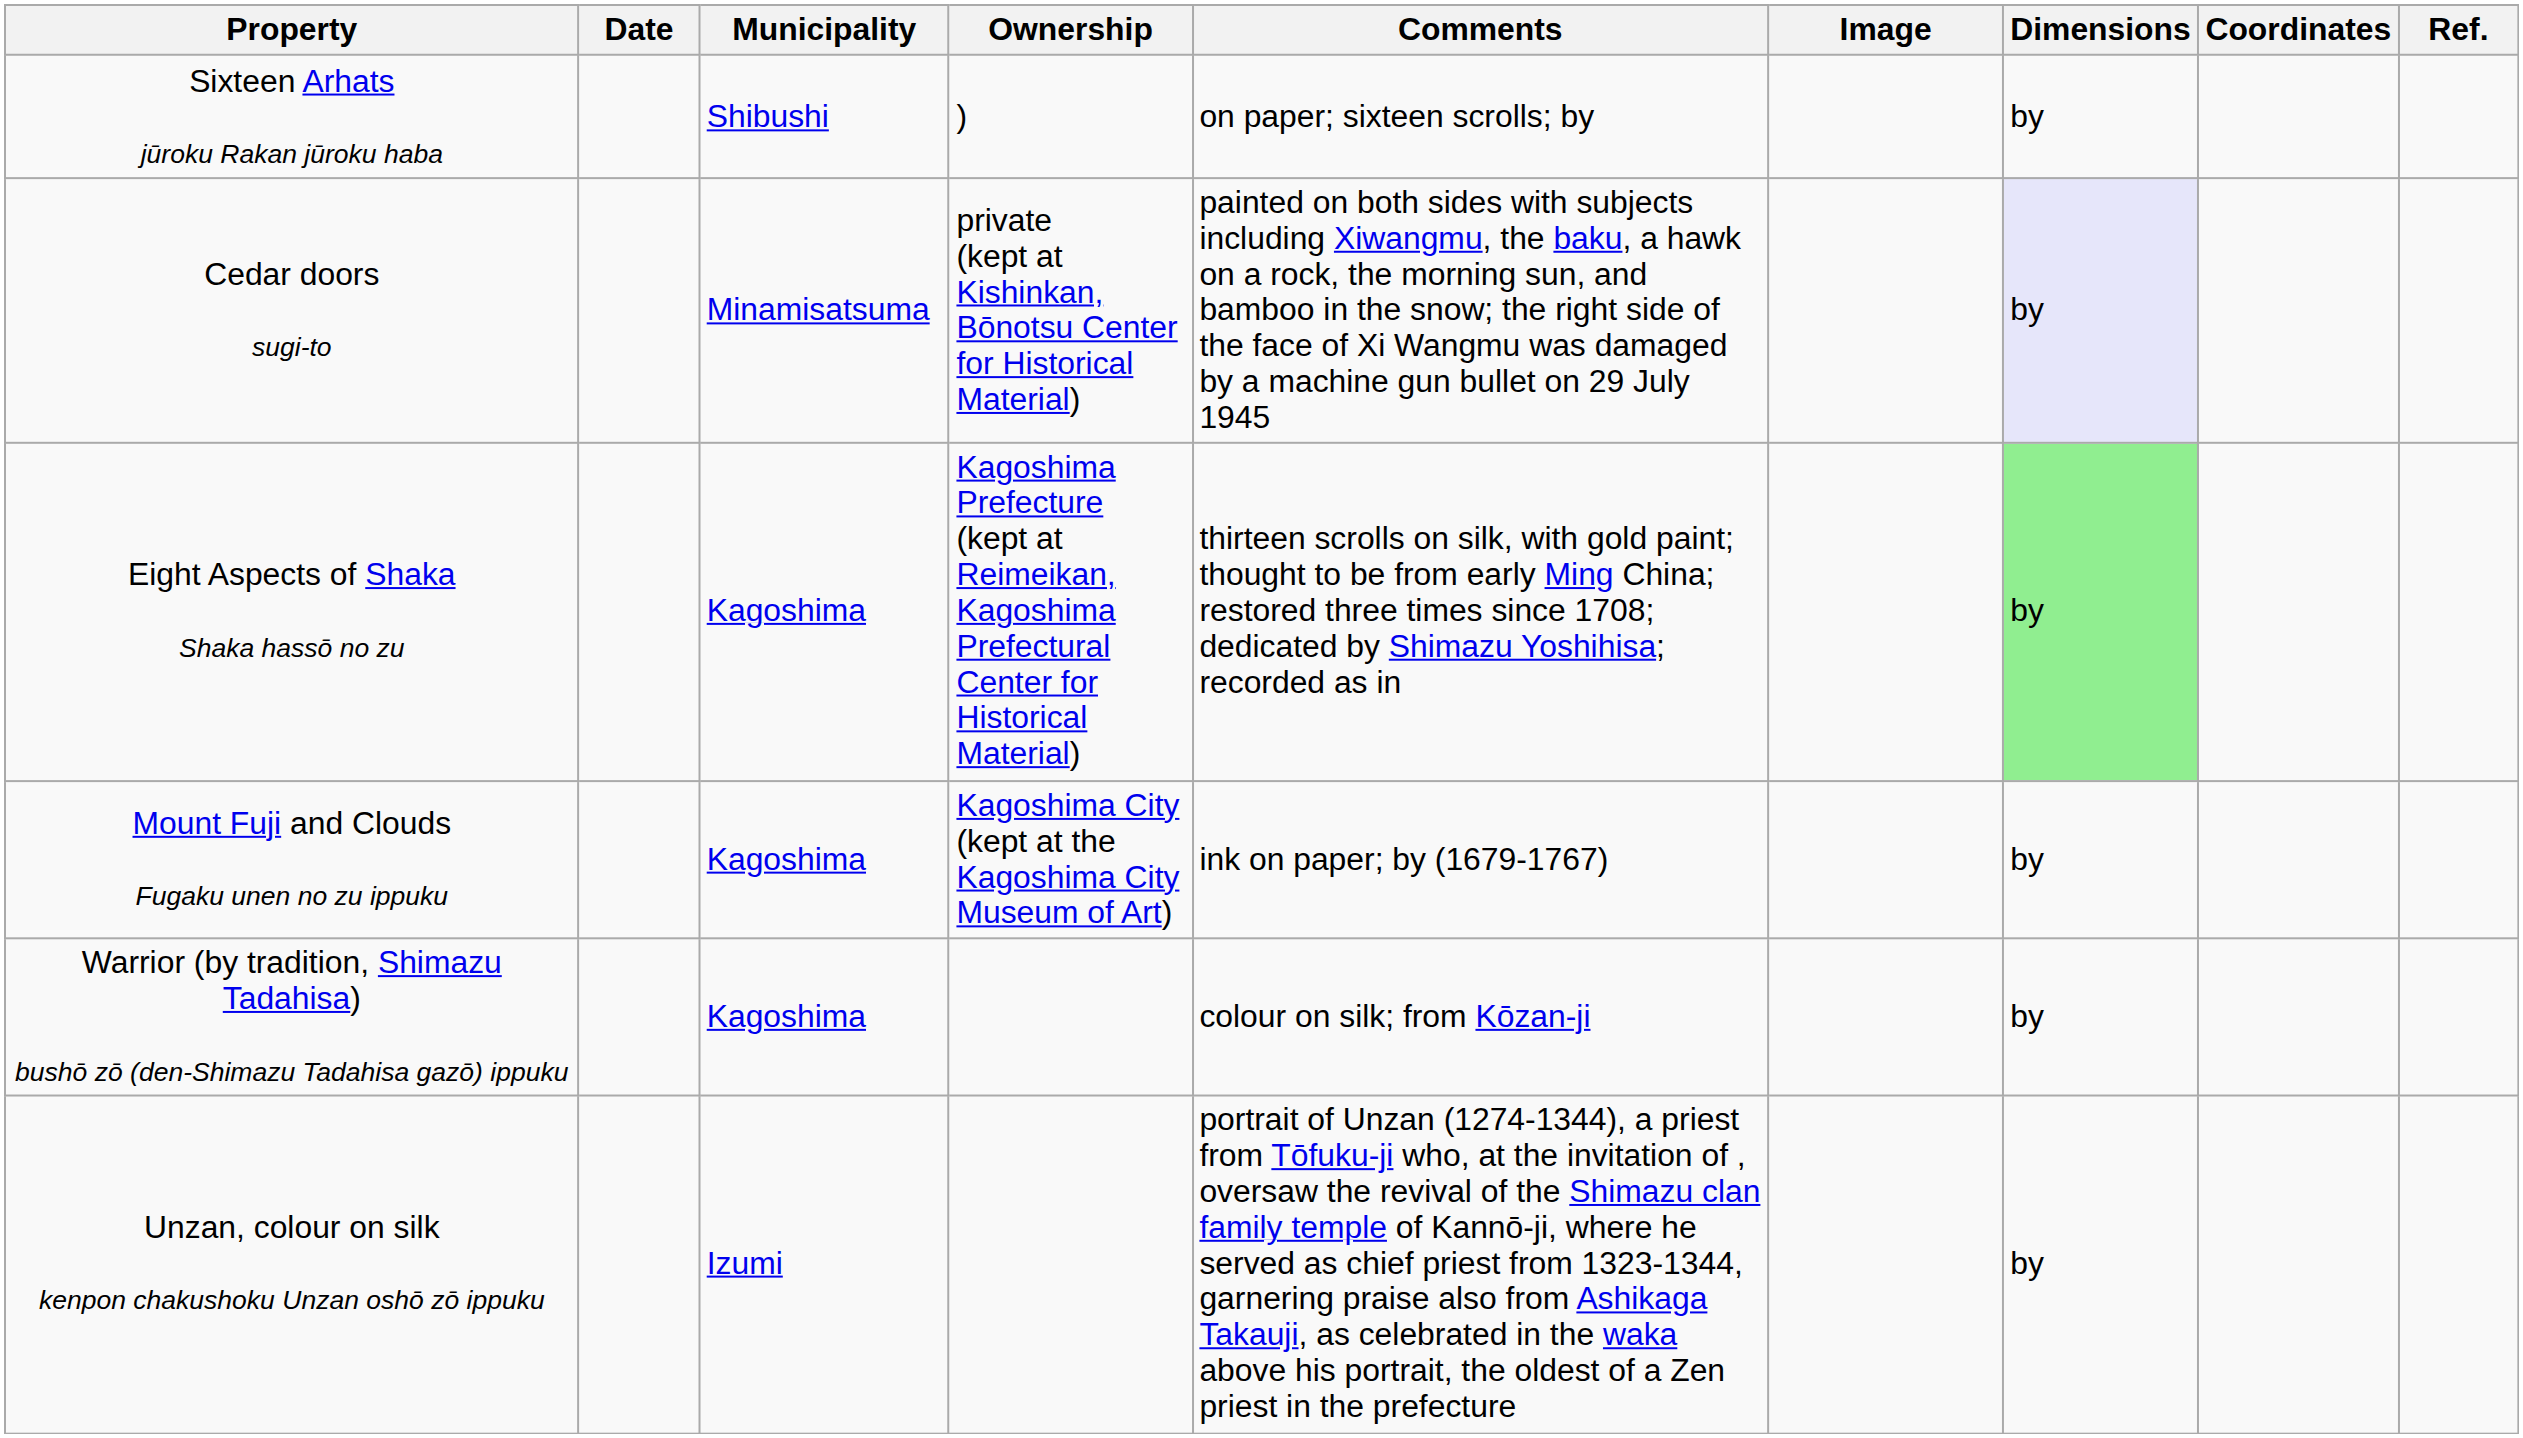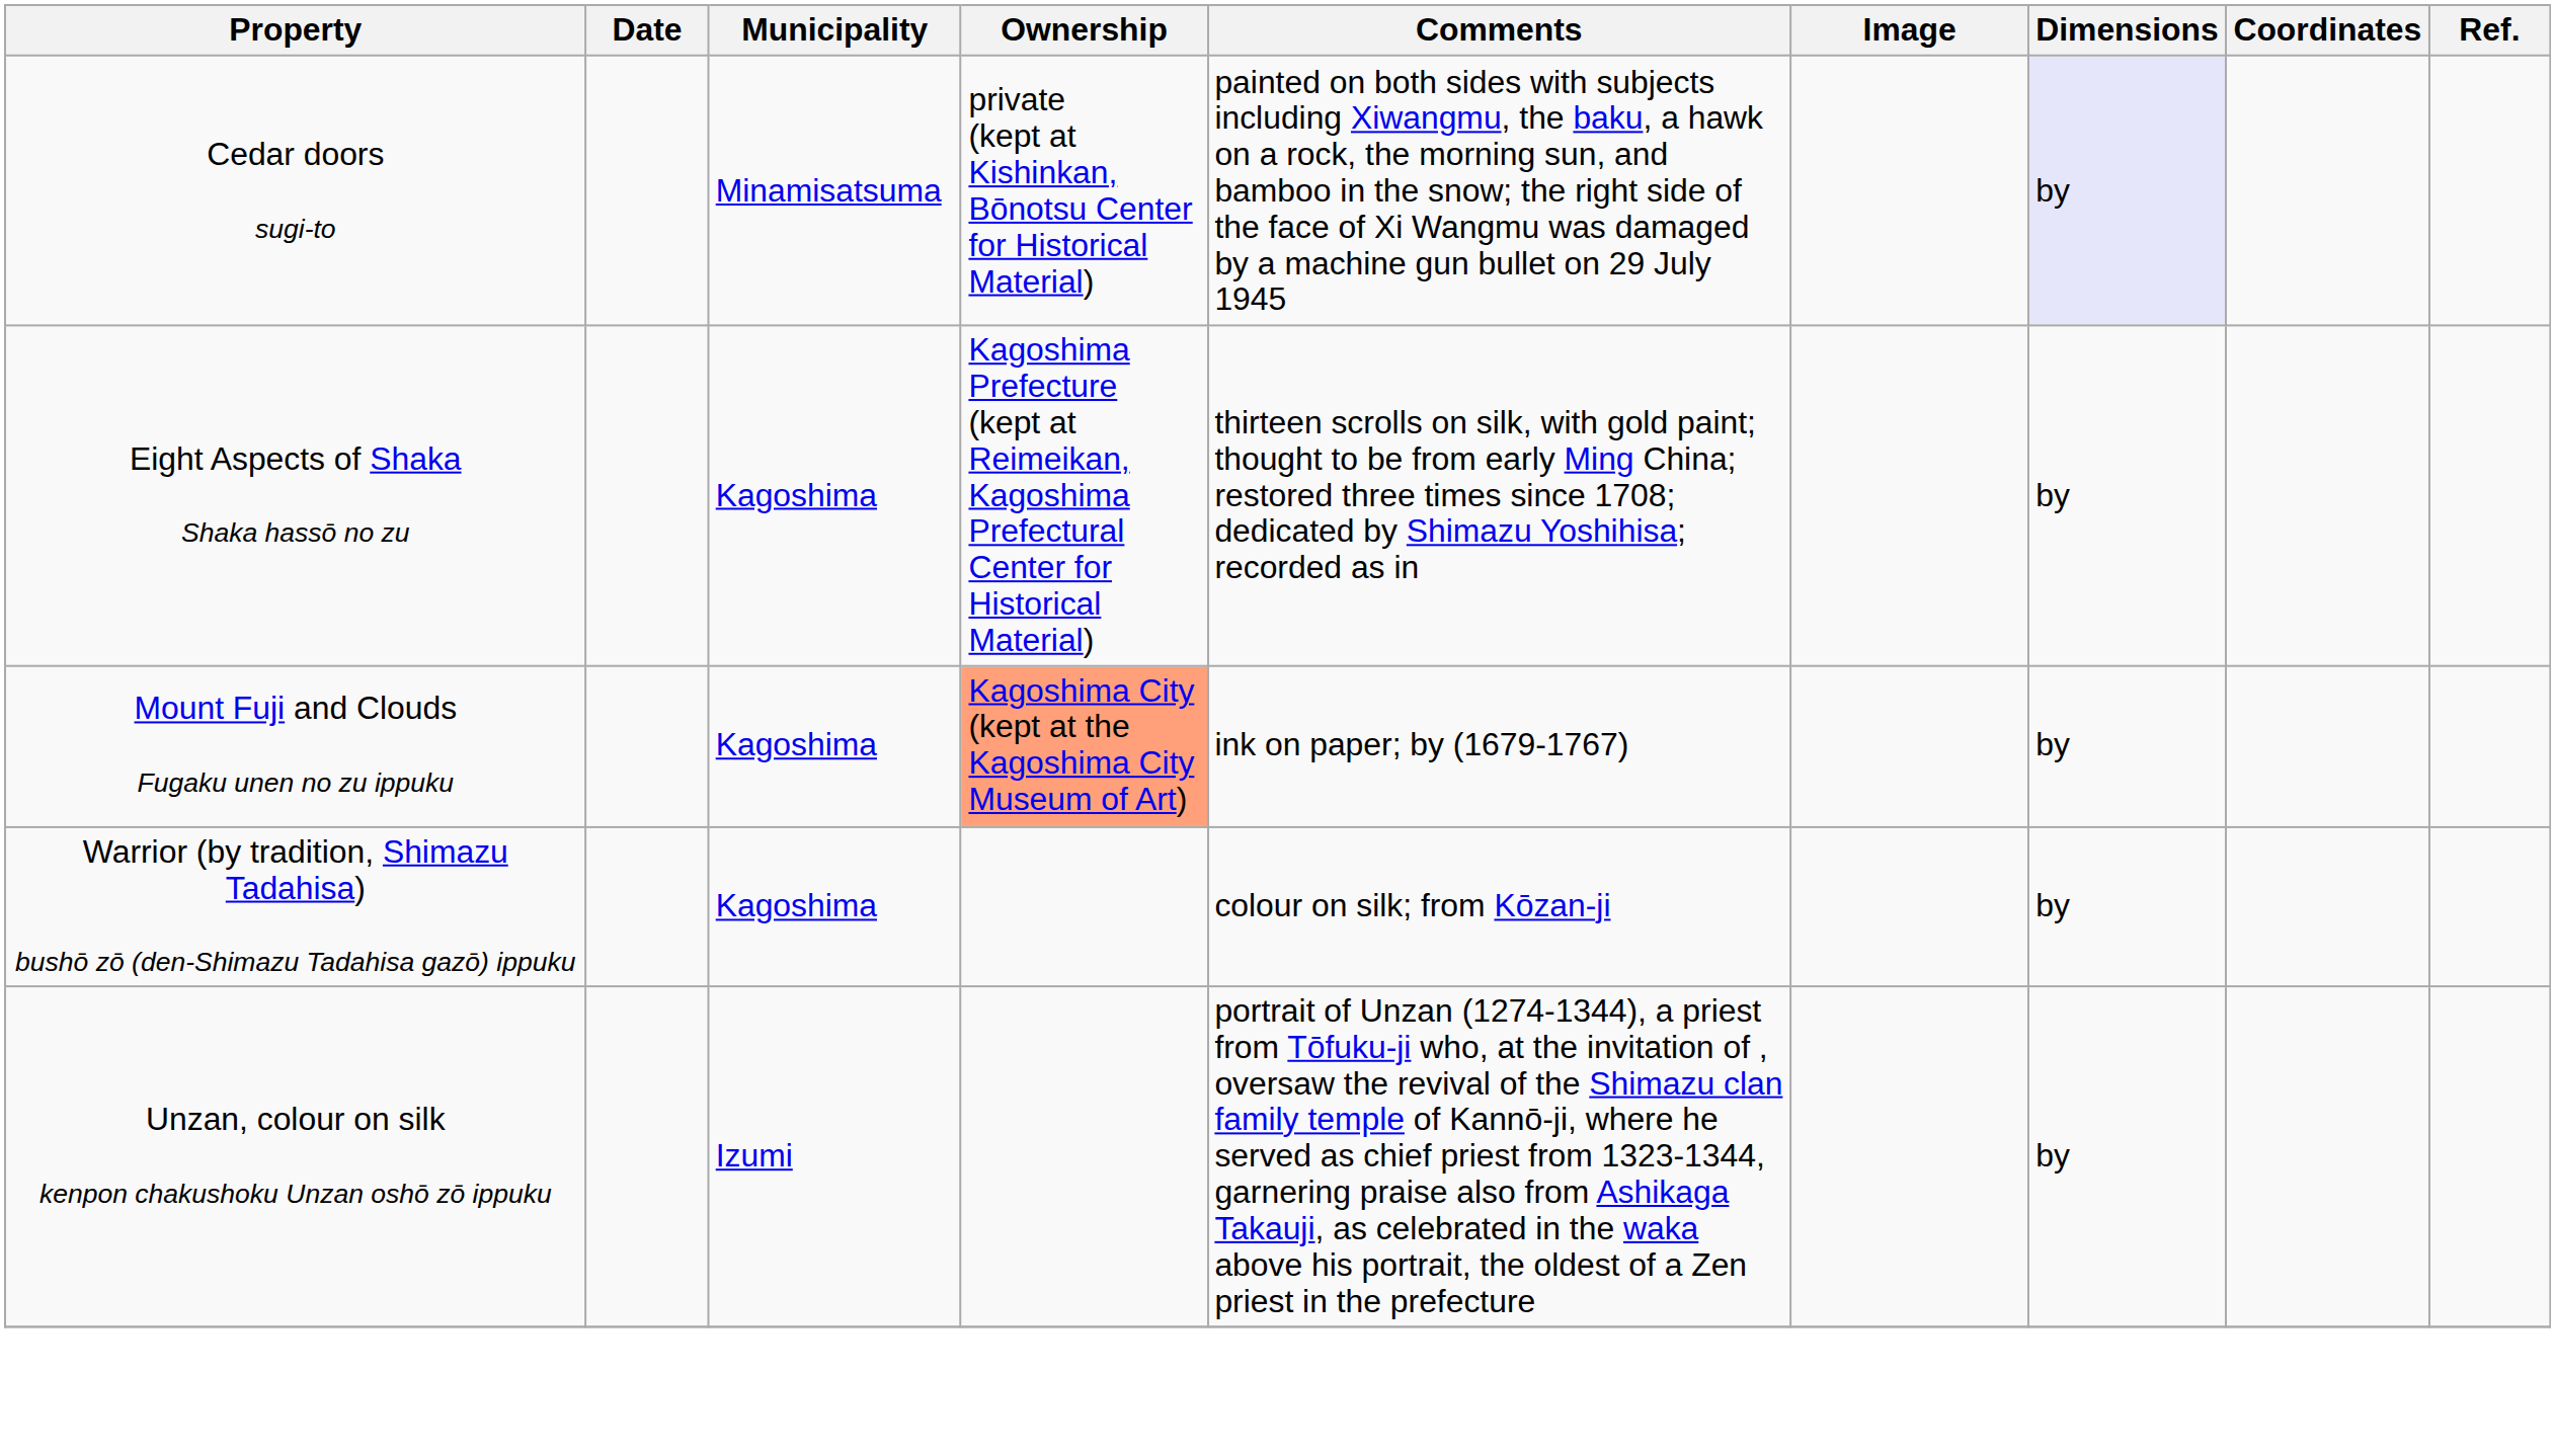 <table class="wikitable sortable"  style="width:100%;">
 <tr>
 <th width="25%" align="left">Property</th>
 <th width="5%" align="left" data-sort-type="number">Date</th>
 <th width="10%" align="left">Municipality</th>
 <th width="10%" align="left">Ownership</th>
 <th width="25%" align="left" class="unsortable">Comments</th>
 <th width="10%" align="left" class="unsortable">Image</th>
 <th width="5%" align="left" class="unsortable">Dimensions</th>
 <th width="5%" align="left" class="unsortable">Coordinates</th>
 <th width="5%" align="left" class="unsortable">Ref.</th>
-</tr>
-<tr>
-<td align="center">Sixteen <a href='#'>Arhats</a><br><br><small><em>jūroku Rakan jūroku haba</em></small></td>
-<td></td>
-<td><a href='#'>Shibushi</a></td>
-<td>)</td>
-<td>on paper; sixteen scrolls; by </td>
-<td></td>
-<td> by </td>
-<td></td>
-<td></td>
 </tr>
 <tr>
 <td align="center">Cedar doors<br><br><small><em>sugi-to</em></small></td>
 <td></td>
 <td><a href='#'>Minamisatsuma</a></td>
 <td>private<br>(kept at <a href='#'>Kishinkan, Bōnotsu Center for Historical Material</a>)</td>
 <td>painted on both sides with subjects including <a href='#'>Xiwangmu</a>, the <a href='#'>baku</a>, a hawk on a rock, the morning sun, and bamboo in the snow; the right side of the face of Xi Wangmu was damaged by a machine gun bullet on 29 July 1945</td>
 <td></td>
 <td style="background: lavender;"> by </td>
 <td></td>
 <td></td>
 </tr>
 <tr>
 <td align="center">Eight Aspects of <a href='#'>Shaka</a><br><br><small><em>Shaka hassō no zu</em></small></td>
 <td></td>
 <td><a href='#'>Kagoshima</a></td>
 <td><a href='#'>Kagoshima Prefecture</a><br>(kept at <a href='#'>Reimeikan, Kagoshima Prefectural Center for Historical Material</a>)</td>
 <td>thirteen scrolls on silk, with gold paint; thought to be from early <a href='#'>Ming</a> China; restored three times since 1708; dedicated by <a href='#'>Shimazu Yoshihisa</a>; recorded as  in </td>
 <td></td>
-<td style="background: lightgreen;"> by </td>
+<td> by </td>
 <td></td>
 <td></td>
 </tr>
 <tr>
 <td align="center"><a href='#'>Mount Fuji</a> and Clouds<br><br><small><em>Fugaku unen no zu ippuku</em></small></td>
 <td></td>
 <td><a href='#'>Kagoshima</a></td>
-<td><a href='#'>Kagoshima City</a><br>(kept at the <a href='#'>Kagoshima City Museum of Art</a>)</td>
+<td style="background: lightsalmon;"><a href='#'>Kagoshima City</a><br>(kept at the <a href='#'>Kagoshima City Museum of Art</a>)</td>
 <td>ink on paper; by  (1679-1767)</td>
 <td></td>
 <td> by </td>
 <td></td>
 <td></td>
 </tr>
 <tr>
 <td align="center">Warrior (by tradition, <a href='#'>Shimazu Tadahisa</a>)<br><br><small><em>bushō zō (den-Shimazu Tadahisa gazō) ippuku</em></small></td>
 <td></td>
 <td><a href='#'>Kagoshima</a></td>
 <td></td>
 <td>colour on silk; from <a href='#'>Kōzan-ji</a></td>
 <td></td>
 <td> by </td>
 <td></td>
 <td></td>
 </tr>
 <tr>
 <td align="center">Unzan, colour on silk<br><br><small><em>kenpon chakushoku Unzan oshō zō ippuku</em></small></td>
 <td></td>
 <td><a href='#'>Izumi</a></td>
 <td></td>
 <td>portrait of Unzan (1274-1344), a priest from <a href='#'>Tōfuku-ji</a> who, at the invitation of , oversaw the revival of the <a href='#'>Shimazu clan</a> <a href='#'>family temple</a> of Kannō-ji, where he served as chief priest from 1323-1344, garnering praise also from <a href='#'>Ashikaga Takauji</a>, as celebrated in the <a href='#'>waka</a> above his portrait, the oldest of a Zen priest in the prefecture</td>
 <td align="center"></td>
 <td> by </td>
 <td></td>
 <td></td>
 </tr>
 <tr>
 </tr>
 </table>
